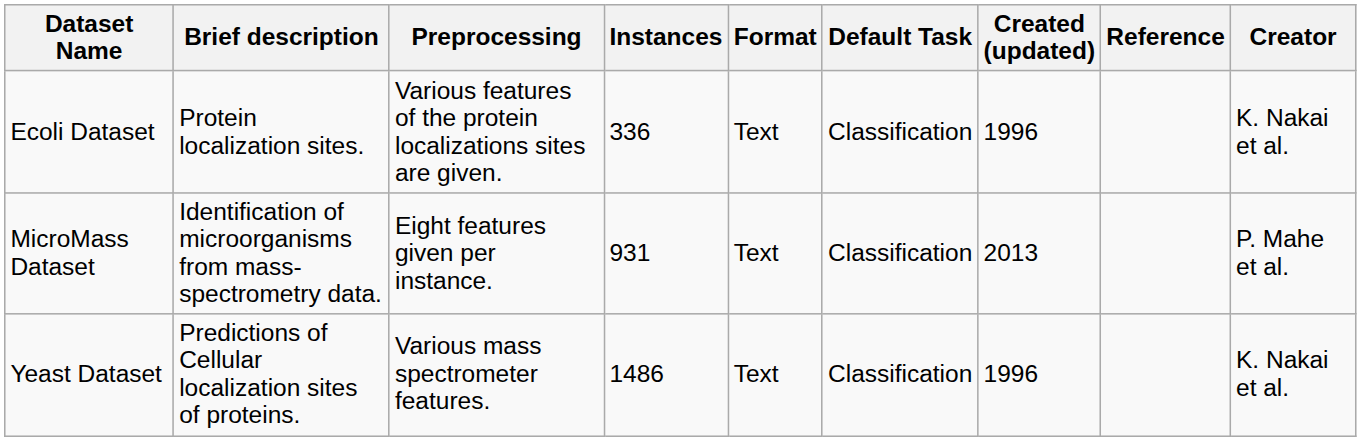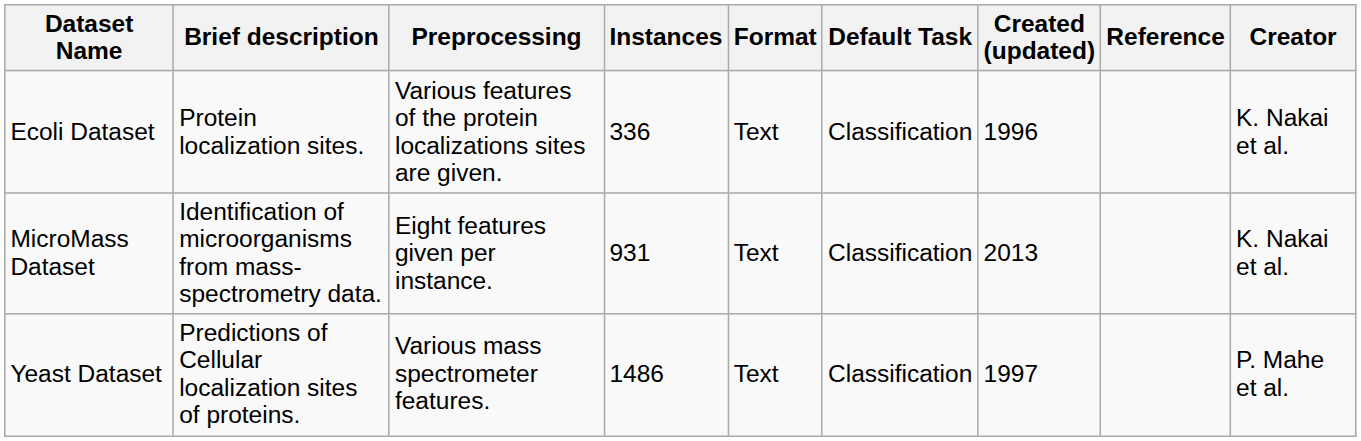 <table class="wikitable sortable" style="width: 100%">
 <tr>
 <th scope="col" style="width: 15%;">Dataset Name</th>
 <th scope="col" style="width: 18%;">Brief description</th>
 <th scope="col" style="width: 18%;">Preprocessing</th>
 <th scope="col" style="width: 6%;">Instances</th>
 <th scope="col" style="width: 7%;">Format</th>
 <th scope="col" style="width: 7%;">Default Task</th>
 <th scope="col" style="width: 6%;">Created (updated)</th>
 <th scope="col" style="width: 6%;">Reference</th>
 <th scope="col" style="width: 11%;">Creator</th>
 </tr>
 <tr>
 <td>Ecoli Dataset</td>
 <td>Protein localization sites.</td>
 <td>Various features of the protein localizations sites are given.</td>
 <td>336</td>
 <td>Text</td>
 <td>Classification</td>
 <td>1996</td>
 <td></td>
 <td>K. Nakai et al.</td>
 </tr>
 <tr>
 <td>MicroMass Dataset</td>
 <td>Identification of microorganisms from mass-spectrometry data.</td>
 <td>Eight features given per instance.</td>
 <td>931</td>
 <td>Text</td>
 <td>Classification</td>
 <td>2013</td>
 <td></td>
-<td>P. Mahe et al.</td>
+<td>K. Nakai et al.</td>
 </tr>
 <tr>
 <td>Yeast Dataset</td>
 <td>Predictions of Cellular localization sites of proteins.</td>
 <td>Various mass spectrometer features.</td>
 <td>1486</td>
 <td>Text</td>
 <td>Classification</td>
-<td>1996</td>
+<td>1997</td>
 <td></td>
-<td>K. Nakai et al.</td>
+<td>P. Mahe et al.</td>
 </tr>
 </table>
